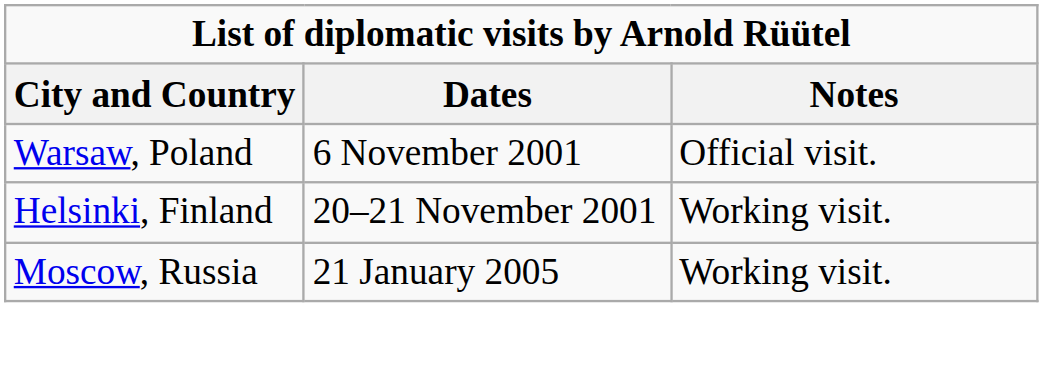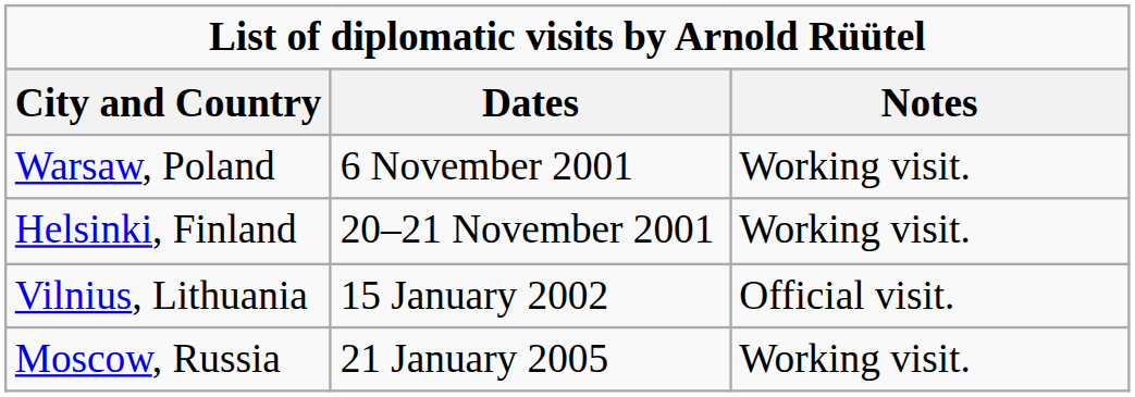 <table class="wikitable">
 <tr>
 <td colspan="3" align="center"><strong>List of diplomatic visits by Arnold Rüütel</strong></td>
 </tr>
 <tr>
 <th rowspan="1">City and Country</th>
 <th rowspan="1" width="150">Dates</th>
 <th rowspan="1" width="150">Notes</th>
 </tr>
 <tr>
 <td> <a href='#'>Warsaw</a>, Poland</td>
 <td>6 November 2001</td>
-<td>Official visit.</td>
+<td>Working visit.</td>
 </tr>
 <tr>
 <td> <a href='#'>Helsinki</a>, Finland</td>
 <td>20–21 November 2001</td>
 <td>Working visit.</td>
 </tr>
 <tr>
+<td> <a href='#'>Vilnius</a>, Lithuania</td>
+<td>15 January 2002</td>
+<td>Official visit.</td>
+</tr>
+<tr>
 <td> <a href='#'>Moscow</a>, Russia</td>
 <td>21 January 2005</td>
 <td>Working visit.</td>
 </tr>
 </table>
